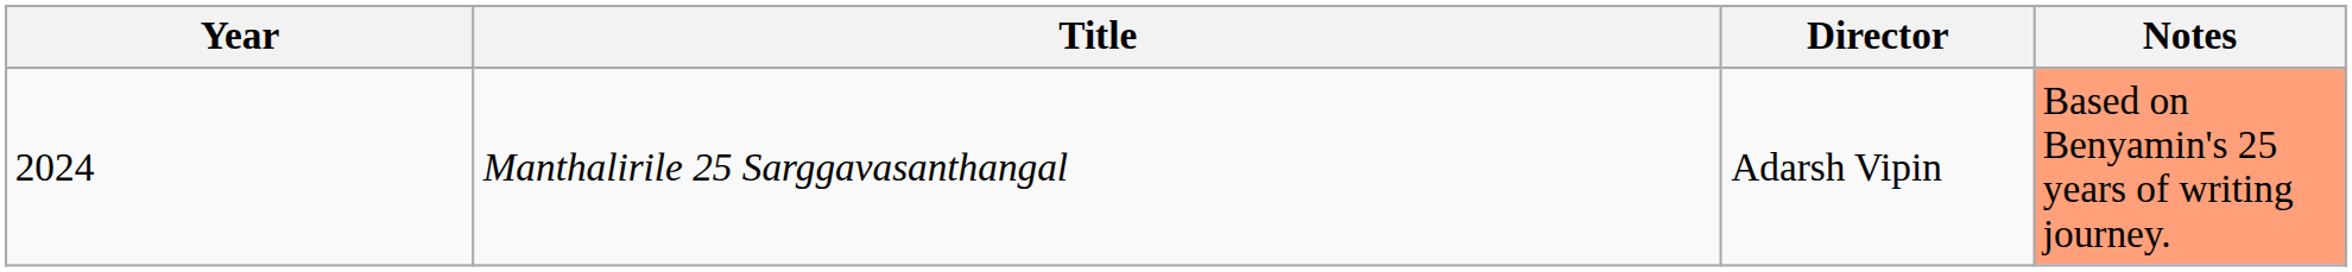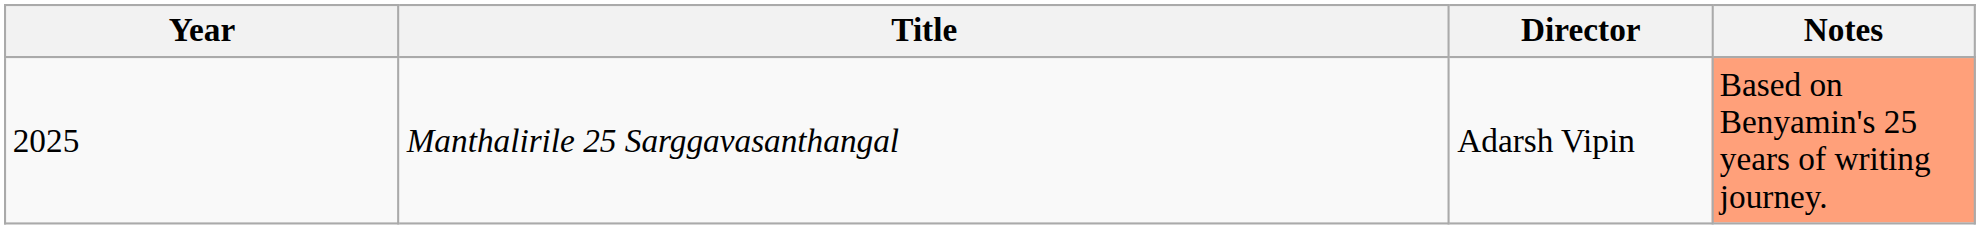 <table class="wikitable plainrowheaders sortable" style="width:75%">
 <tr>
 <th scope="col" style="width:15%">Year</th>
 <th scope="col" style="width:40%">Title</th>
 <th scope="col" style="width:10%">Director</th>
 <th scope="col" style="width:10%">Notes</th>
 </tr>
 <tr>
-<td>2024</td>
+<td>2025</td>
 <td><em>Manthalirile 25 Sarggavasanthangal</em></td>
 <td>Adarsh Vipin</td>
 <td style="background: lightsalmon;">Based on Benyamin's 25 years of writing journey.</td>
 </tr>
 </table>
